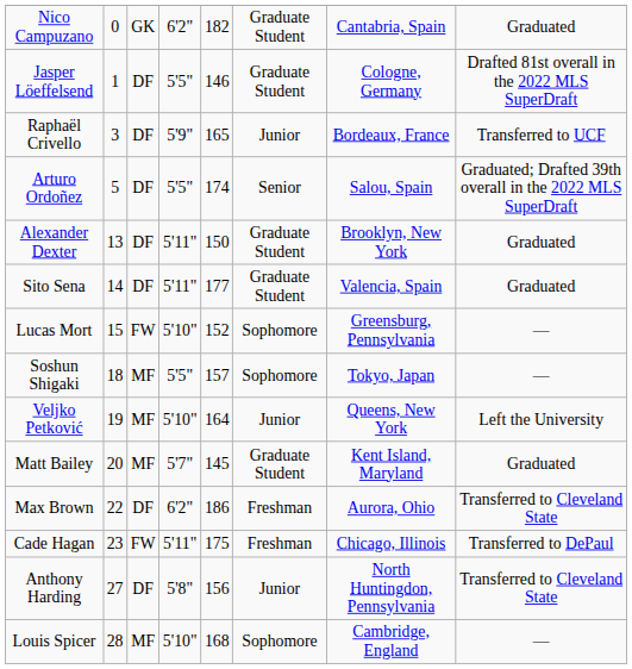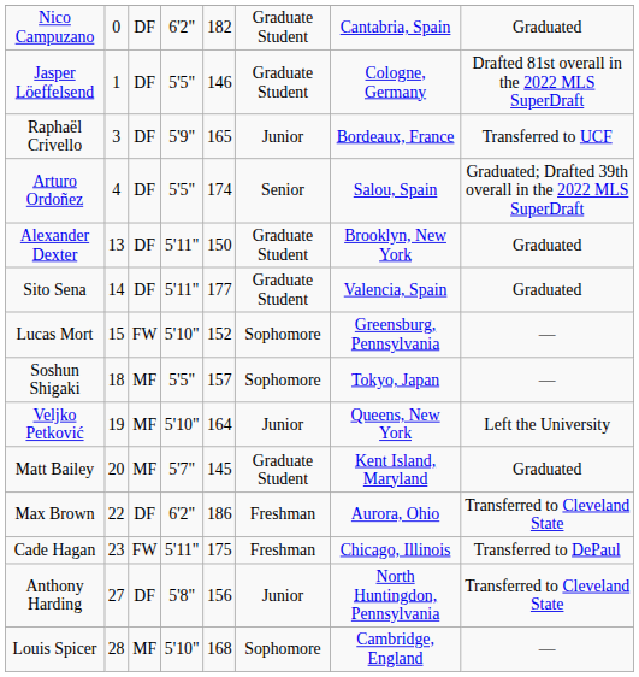 <table class="wikitable sortable" border="1" style="text-align: center;">
 <tr align=center>
 </tr>
 <tr>
 <td><a href='#'>Nico Campuzano</a></td>
 <td>0</td>
-<td>GK</td>
+<td>DF</td>
 <td>6'2"</td>
 <td>182</td>
 <td>Graduate Student</td>
 <td><a href='#'>Cantabria, Spain</a></td>
 <td>Graduated</td>
 </tr>
 <tr>
 <td><a href='#'>Jasper Löeffelsend</a></td>
 <td>1</td>
 <td>DF</td>
 <td>5'5"</td>
 <td>146</td>
 <td>Graduate Student</td>
 <td><a href='#'>Cologne, Germany</a></td>
 <td>Drafted 81st overall in the <a href='#'>2022 MLS SuperDraft</a></td>
 </tr>
 <tr>
 <td>Raphaël Crivello</td>
 <td>3</td>
 <td>DF</td>
 <td>5'9"</td>
 <td>165</td>
 <td>Junior</td>
 <td><a href='#'>Bordeaux, France</a></td>
 <td>Transferred to <a href='#'>UCF</a></td>
 </tr>
 <tr>
 <td><a href='#'>Arturo Ordoñez</a></td>
-<td>5</td>
+<td>4</td>
 <td>DF</td>
 <td>5'5"</td>
 <td>174</td>
 <td>Senior</td>
 <td><a href='#'>Salou, Spain</a></td>
 <td>Graduated; Drafted 39th overall in the <a href='#'>2022 MLS SuperDraft</a></td>
 </tr>
 <tr>
 <td><a href='#'>Alexander Dexter</a></td>
 <td>13</td>
 <td>DF</td>
 <td>5'11"</td>
 <td>150</td>
 <td>Graduate Student</td>
 <td><a href='#'>Brooklyn, New York</a></td>
 <td>Graduated</td>
 </tr>
 <tr>
 <td>Sito Sena</td>
 <td>14</td>
 <td>DF</td>
 <td>5'11"</td>
 <td>177</td>
 <td>Graduate Student</td>
 <td><a href='#'>Valencia, Spain</a></td>
 <td>Graduated</td>
 </tr>
 <tr>
 <td>Lucas Mort</td>
 <td>15</td>
 <td>FW</td>
 <td>5'10"</td>
 <td>152</td>
 <td> Sophomore</td>
 <td><a href='#'>Greensburg, Pennsylvania</a></td>
 <td>—</td>
 </tr>
 <tr>
 <td>Soshun Shigaki</td>
 <td>18</td>
 <td>MF</td>
 <td>5'5"</td>
 <td>157</td>
 <td>Sophomore</td>
 <td><a href='#'>Tokyo, Japan</a></td>
 <td>—</td>
 </tr>
 <tr>
 <td><a href='#'>Veljko Petković</a></td>
 <td>19</td>
 <td>MF</td>
 <td>5'10"</td>
 <td>164</td>
 <td>Junior</td>
 <td><a href='#'>Queens, New York</a></td>
 <td>Left the University</td>
 </tr>
 <tr>
 <td>Matt Bailey</td>
 <td>20</td>
 <td>MF</td>
 <td>5'7"</td>
 <td>145</td>
 <td>Graduate Student</td>
 <td><a href='#'>Kent Island, Maryland</a></td>
 <td>Graduated</td>
 </tr>
 <tr>
 <td>Max Brown</td>
 <td>22</td>
 <td>DF</td>
 <td>6'2"</td>
 <td>186</td>
 <td>Freshman</td>
 <td><a href='#'>Aurora, Ohio</a></td>
 <td>Transferred to <a href='#'>Cleveland State</a></td>
 </tr>
 <tr>
 <td>Cade Hagan</td>
 <td>23</td>
 <td>FW</td>
 <td>5'11"</td>
 <td>175</td>
 <td>Freshman</td>
 <td><a href='#'>Chicago, Illinois</a></td>
 <td>Transferred to <a href='#'>DePaul</a></td>
 </tr>
 <tr>
 <td>Anthony Harding</td>
 <td>27</td>
 <td>DF</td>
 <td>5'8"</td>
 <td>156</td>
 <td> Junior</td>
 <td><a href='#'>North Huntingdon, Pennsylvania</a></td>
 <td>Transferred to <a href='#'>Cleveland State</a></td>
 </tr>
 <tr>
 <td>Louis Spicer</td>
 <td>28</td>
 <td>MF</td>
 <td>5'10"</td>
 <td>168</td>
 <td> Sophomore</td>
 <td><a href='#'>Cambridge, England</a></td>
 <td>—</td>
 </tr>
 </table>
